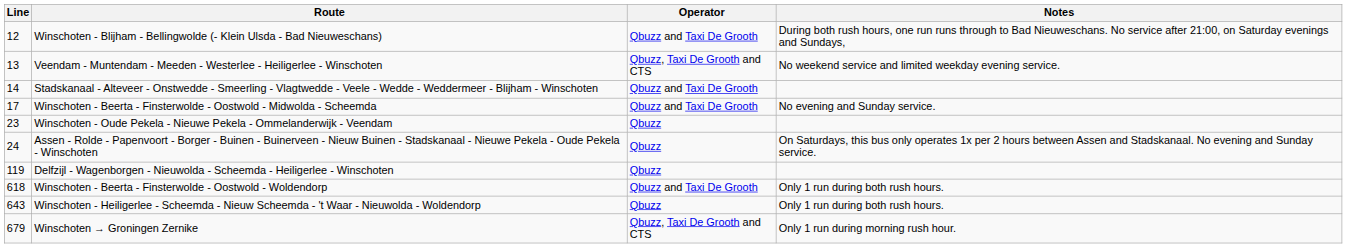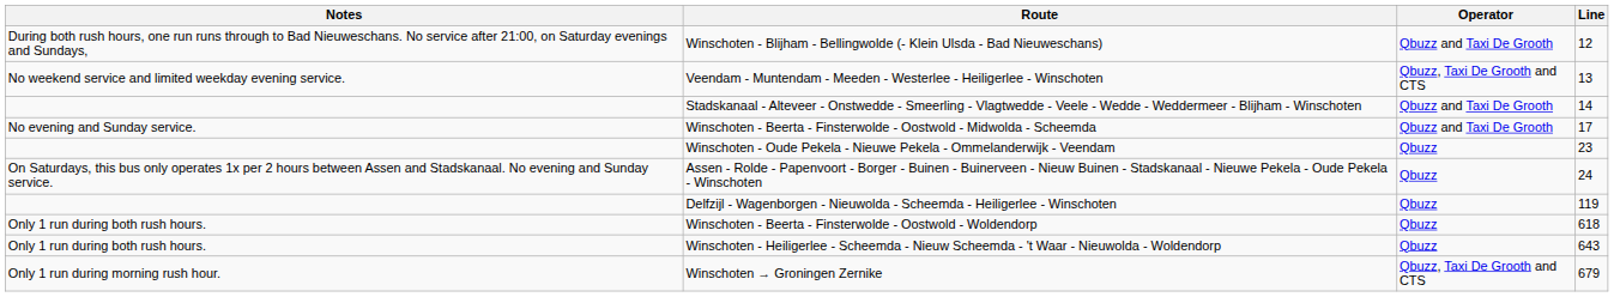 <table class="wikitable">
 <tr>
-<th>Line</th>
+<th>Notes</th>
 <th>Route</th>
 <th>Operator</th>
-<th>Notes</th>
+<th>Line</th>
 </tr>
 <tr>
-<td>12</td>
+<td>During both rush hours, one run runs through to Bad Nieuweschans. No service after 21:00, on Saturday evenings and Sundays,</td>
 <td>Winschoten - Blijham - Bellingwolde (- Klein Ulsda - Bad Nieuweschans)</td>
 <td><a href='#'>Qbuzz</a> and <a href='#'>Taxi De Grooth</a></td>
-<td>During both rush hours, one run runs through to Bad Nieuweschans. No service after 21:00, on Saturday evenings and Sundays,</td>
+<td>12</td>
 </tr>
 <tr>
-<td>13</td>
+<td>No weekend service and limited weekday evening service.</td>
 <td>Veendam - Muntendam - Meeden - Westerlee - Heiligerlee - Winschoten</td>
 <td><a href='#'>Qbuzz</a>, <a href='#'>Taxi De Grooth</a> and CTS</td>
-<td>No weekend service and limited weekday evening service.</td>
+<td>13</td>
 </tr>
 <tr>
-<td>14</td>
+<td></td>
 <td>Stadskanaal - Alteveer - Onstwedde - Smeerling - Vlagtwedde - Veele - Wedde - Weddermeer - Blijham - Winschoten</td>
 <td><a href='#'>Qbuzz</a> and <a href='#'>Taxi De Grooth</a></td>
-<td></td>
+<td>14</td>
 </tr>
 <tr>
-<td>17</td>
+<td>No evening and Sunday service.</td>
 <td>Winschoten - Beerta - Finsterwolde - Oostwold - Midwolda - Scheemda</td>
 <td><a href='#'>Qbuzz</a> and <a href='#'>Taxi De Grooth</a></td>
-<td>No evening and Sunday service.</td>
+<td>17</td>
 </tr>
 <tr>
-<td>23</td>
+<td></td>
 <td>Winschoten - Oude Pekela - Nieuwe Pekela - Ommelanderwijk - Veendam</td>
 <td><a href='#'>Qbuzz</a></td>
-<td></td>
+<td>23</td>
 </tr>
 <tr>
-<td>24</td>
+<td>On Saturdays, this bus only operates 1x per 2 hours between Assen and Stadskanaal. No evening and Sunday service.</td>
 <td>Assen - Rolde - Papenvoort - Borger - Buinen - Buinerveen - Nieuw Buinen - Stadskanaal - Nieuwe Pekela - Oude Pekela - Winschoten</td>
 <td><a href='#'>Qbuzz</a></td>
-<td>On Saturdays, this bus only operates 1x per 2 hours between Assen and Stadskanaal. No evening and Sunday service.</td>
+<td>24</td>
 </tr>
 <tr>
-<td>119</td>
+<td></td>
 <td>Delfzijl - Wagenborgen - Nieuwolda - Scheemda - Heiligerlee - Winschoten</td>
 <td><a href='#'>Qbuzz</a></td>
-<td></td>
+<td>119</td>
 </tr>
 <tr>
+<td>Only 1 run during both rush hours.</td>
+<td>Winschoten - Beerta - Finsterwolde - Oostwold - Woldendorp</td>
+<td><a href='#'>Qbuzz</a></td>
 <td>618</td>
-<td>Winschoten - Beerta - Finsterwolde - Oostwold - Woldendorp</td>
-<td><a href='#'>Qbuzz</a> and <a href='#'>Taxi De Grooth</a></td>
-<td>Only 1 run during both rush hours.</td>
 </tr>
 <tr>
-<td>643</td>
+<td>Only 1 run during both rush hours.</td>
 <td>Winschoten - Heiligerlee - Scheemda - Nieuw Scheemda - 't Waar - Nieuwolda - Woldendorp</td>
 <td><a href='#'>Qbuzz</a></td>
-<td>Only 1 run during both rush hours.</td>
+<td>643</td>
 </tr>
 <tr>
-<td>679</td>
+<td>Only 1 run during morning rush hour.</td>
 <td>Winschoten → Groningen Zernike</td>
 <td><a href='#'>Qbuzz</a>, <a href='#'>Taxi De Grooth</a> and CTS</td>
-<td>Only 1 run during morning rush hour.</td>
+<td>679</td>
 </tr>
 </table>
